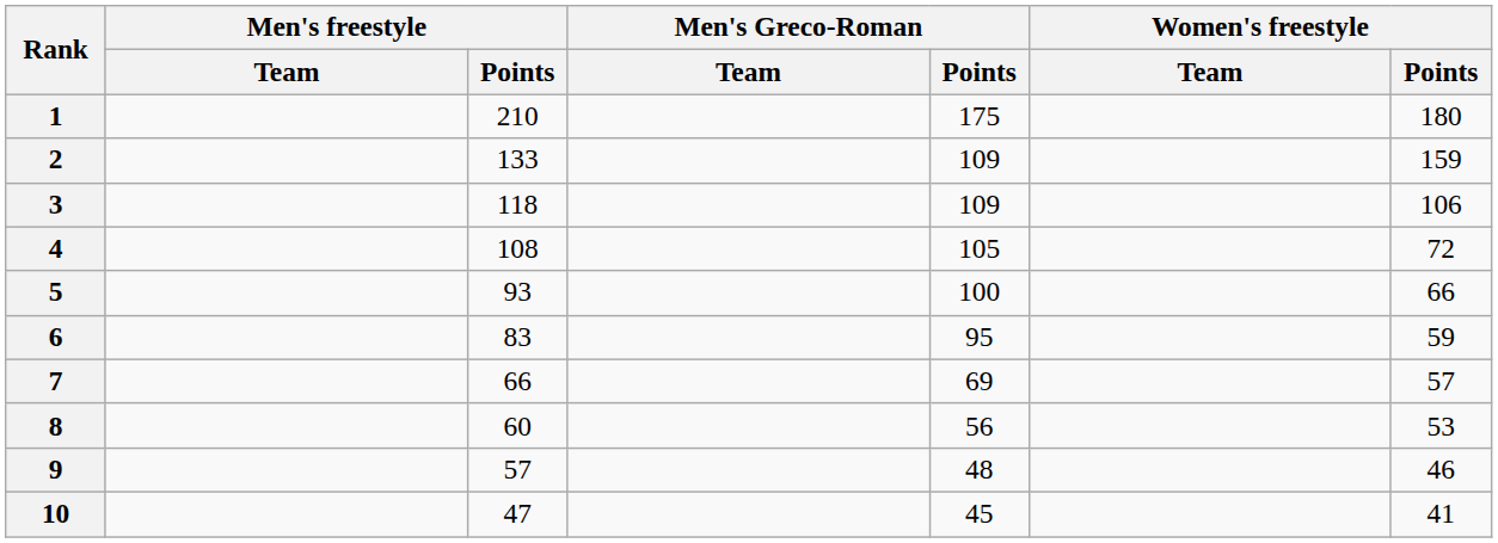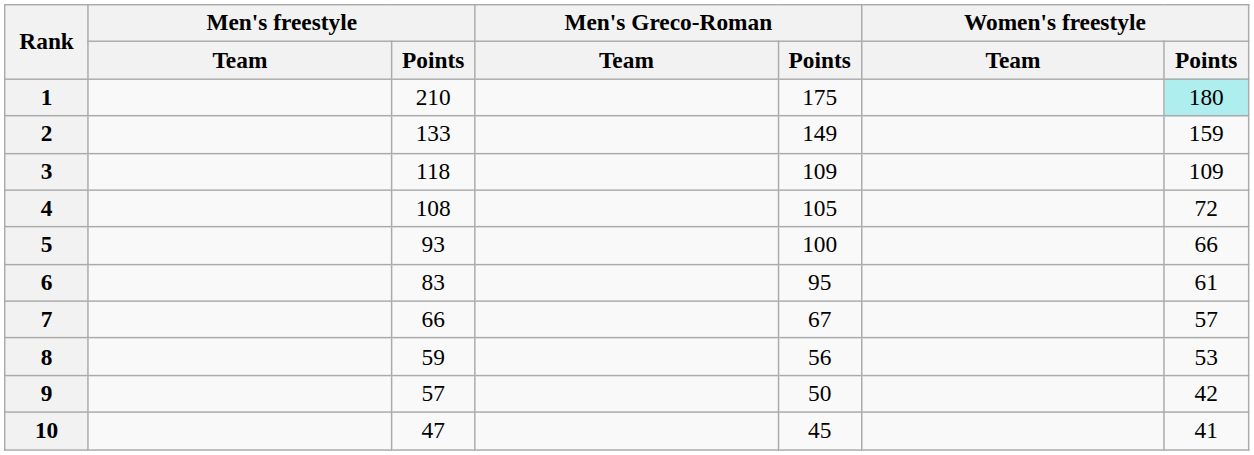 <table class="wikitable" style="text-align:center;">
 <tr>
 <th width=50 rowspan="2">Rank</th>
 <th colspan="2">Men's freestyle</th>
 <th colspan="2">Men's Greco-Roman</th>
 <th colspan="2">Women's freestyle</th>
 </tr>
 <tr>
 <th width=200>Team</th>
 <th width=50>Points</th>
 <th width=200>Team</th>
 <th width=50>Points</th>
 <th width=200>Team</th>
 <th width=50>Points</th>
 </tr>
 <tr>
 <th>1</th>
 <td align=left></td>
 <td>210</td>
 <td align=left></td>
 <td>175</td>
 <td align=left></td>
-<td>180</td>
+<td style="background: paleturquoise;">180</td>
 </tr>
 <tr>
 <th>2</th>
 <td align=left></td>
 <td>133</td>
 <td align=left></td>
-<td>109</td>
+<td>149</td>
 <td align=left></td>
 <td>159</td>
 </tr>
 <tr>
 <th>3</th>
 <td align=left></td>
 <td>118</td>
 <td align=left></td>
 <td>109</td>
 <td align=left></td>
-<td>106</td>
+<td>109</td>
 </tr>
 <tr>
 <th>4</th>
 <td align=left></td>
 <td>108</td>
 <td align=left></td>
 <td>105</td>
 <td align=left></td>
 <td>72</td>
 </tr>
 <tr>
 <th>5</th>
 <td align=left></td>
 <td>93</td>
 <td align=left></td>
 <td>100</td>
 <td align=left></td>
 <td>66</td>
 </tr>
 <tr>
 <th>6</th>
 <td align=left></td>
 <td>83</td>
 <td align=left></td>
 <td>95</td>
 <td align=left></td>
-<td>59</td>
+<td>61</td>
 </tr>
 <tr>
 <th>7</th>
 <td align=left></td>
 <td>66</td>
 <td align=left></td>
-<td>69</td>
+<td>67</td>
 <td align=left></td>
 <td>57</td>
 </tr>
 <tr>
 <th>8</th>
 <td align=left></td>
-<td>60</td>
+<td>59</td>
 <td align=left></td>
 <td>56</td>
 <td align=left></td>
 <td>53</td>
 </tr>
 <tr>
 <th>9</th>
 <td align=left></td>
 <td>57</td>
 <td align=left></td>
-<td>48</td>
+<td>50</td>
 <td align=left></td>
-<td>46</td>
+<td>42</td>
 </tr>
 <tr>
 <th>10</th>
 <td align=left></td>
 <td>47</td>
 <td align=left></td>
 <td>45</td>
 <td align=left></td>
 <td>41</td>
 </tr>
 </table>
